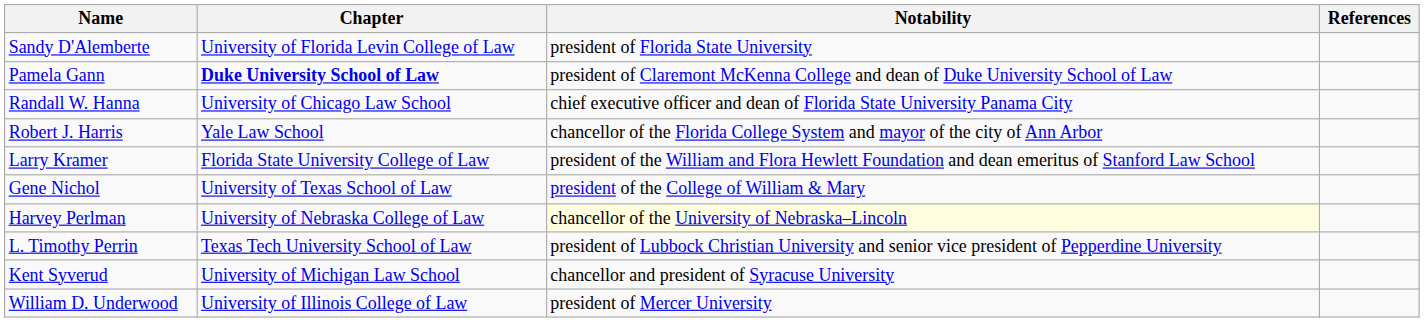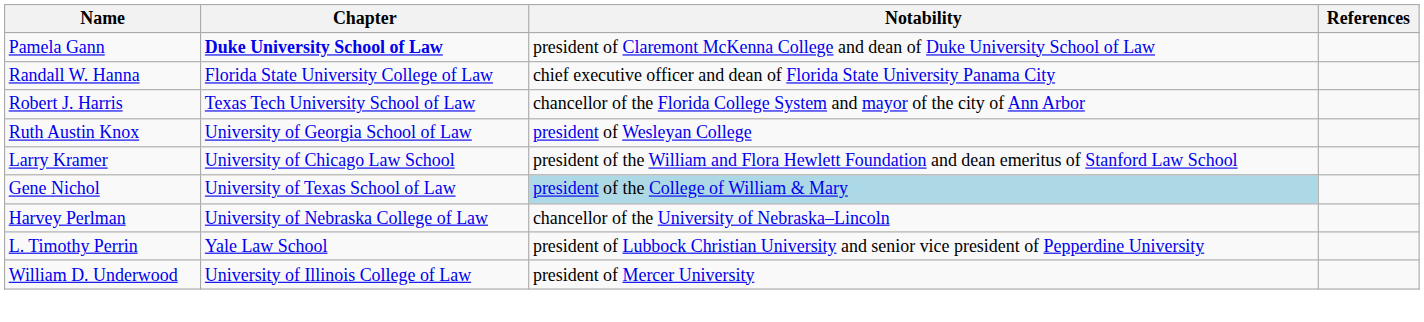 <table class="wikitable sortable" style="width:100%;">
 <tr>
 <th>Name</th>
 <th>Chapter</th>
 <th>Notability</th>
 <th>References</th>
-</tr>
-<tr>
-<td><a href='#'>Sandy D'Alemberte</a></td>
-<td><a href='#'>University of Florida Levin College of Law</a></td>
-<td>president of <a href='#'>Florida State University</a></td>
-<td></td>
 </tr>
 <tr>
 <td><a href='#'>Pamela Gann</a></td>
 <td><strong><a href='#'>Duke University School of Law</a></strong></td>
 <td>president of <a href='#'>Claremont McKenna College</a> and dean of <a href='#'>Duke University School of Law</a></td>
 <td></td>
 </tr>
 <tr>
 <td><a href='#'>Randall W. Hanna</a></td>
-<td><a href='#'>University of Chicago Law School</a></td>
+<td><a href='#'>Florida State University College of Law</a></td>
 <td>chief executive officer and dean of <a href='#'>Florida State University Panama City</a></td>
 <td></td>
 </tr>
 <tr>
 <td><a href='#'>Robert J. Harris</a></td>
-<td><a href='#'>Yale Law School</a></td>
+<td><a href='#'>Texas Tech University School of Law</a></td>
 <td>chancellor of the <a href='#'>Florida College System</a> and <a href='#'>mayor</a> of the city of <a href='#'>Ann Arbor</a></td>
 <td></td>
 </tr>
 <tr>
+<td><a href='#'>Ruth Austin Knox</a></td>
+<td><a href='#'>University of Georgia School of Law</a></td>
+<td><a href='#'>president</a> of <a href='#'>Wesleyan College</a></td>
+<td></td>
+</tr>
+<tr>
 <td><a href='#'>Larry Kramer</a></td>
-<td><a href='#'>Florida State University College of Law</a></td>
+<td><a href='#'>University of Chicago Law School</a></td>
 <td>president of the <a href='#'>William and Flora Hewlett Foundation</a> and dean emeritus of <a href='#'>Stanford Law School</a></td>
 <td></td>
 </tr>
 <tr>
 <td><a href='#'>Gene Nichol</a></td>
 <td><a href='#'>University of Texas School of Law</a></td>
-<td><a href='#'>president</a> of the <a href='#'>College of William & Mary</a></td>
+<td style="background: lightblue;"><a href='#'>president</a> of the <a href='#'>College of William & Mary</a></td>
 <td></td>
 </tr>
 <tr>
 <td><a href='#'>Harvey Perlman</a></td>
 <td><a href='#'>University of Nebraska College of Law</a></td>
-<td style="background: lightyellow;">chancellor of the <a href='#'>University of Nebraska–Lincoln</a></td>
+<td>chancellor of the <a href='#'>University of Nebraska–Lincoln</a></td>
 <td></td>
 </tr>
 <tr>
 <td><a href='#'>L. Timothy Perrin</a></td>
-<td><a href='#'>Texas Tech University School of Law</a></td>
+<td><a href='#'>Yale Law School</a></td>
 <td>president of <a href='#'>Lubbock Christian University</a> and senior vice president of <a href='#'>Pepperdine University</a></td>
-<td></td>
-</tr>
-<tr>
-<td><a href='#'>Kent Syverud</a></td>
-<td><a href='#'>University of Michigan Law School</a></td>
-<td>chancellor and president of <a href='#'>Syracuse University</a></td>
 <td></td>
 </tr>
 <tr>
 <td><a href='#'>William D. Underwood</a></td>
 <td><a href='#'>University of Illinois College of Law</a></td>
 <td>president of <a href='#'>Mercer University</a></td>
 <td></td>
 </tr>
 </table>
